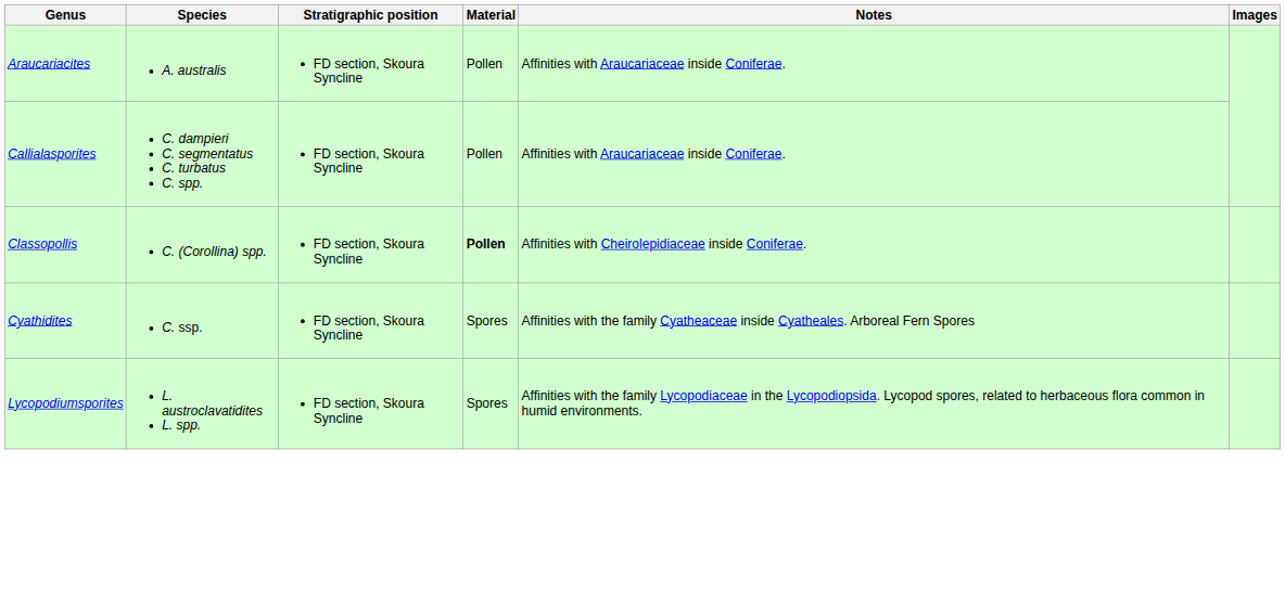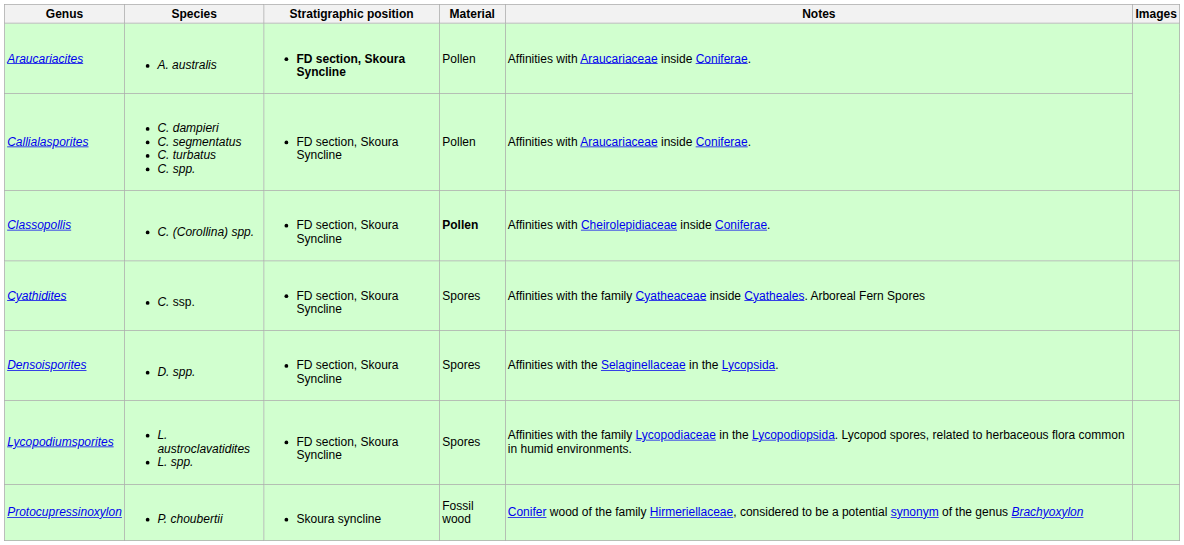 <table class="wikitable">
 <tr>
 <th>Genus</th>
 <th>Species</th>
 <th>Stratigraphic position</th>
 <th>Material</th>
 <th>Notes</th>
 <th>Images</th>
 </tr>
 <tr>
 <td style="background:#D1FFCF;"><em><a href='#'>Araucariacites</a></em></td>
 <td style="background:#D1FFCF;"><br><ul><li><em>A. australis</em></li></ul></td>
-<td style="background:#D1FFCF;"><br><ul><li>FD section, Skoura Syncline</li></ul></td>
+<td style="background:#D1FFCF;"><strong><br><ul><li>FD section, Skoura Syncline</li></ul></strong></td>
 <td style="background:#D1FFCF;">Pollen</td>
 <td style="background:#D1FFCF;">Affinities with <a href='#'>Araucariaceae</a> inside <a href='#'>Coniferae</a>.</td>
 <td rowspan="2" style="background:#D1FFCF;"></td>
 </tr>
 <tr>
 <td style="background:#D1FFCF;"><em><a href='#'>Callialasporites</a></em></td>
 <td style="background:#D1FFCF;"><br><ul><li><em>C. dampieri</em></li><li><em>C. segmentatus</em></li><li><em>C. turbatus</em></li><li><em>C. spp.</em></li></ul></td>
 <td style="background:#D1FFCF;"><br><ul><li>FD section, Skoura Syncline</li></ul></td>
 <td style="background:#D1FFCF;">Pollen</td>
 <td style="background:#D1FFCF;">Affinities with <a href='#'>Araucariaceae</a> inside <a href='#'>Coniferae</a>.</td>
 </tr>
 <tr>
 <td style="background:#D1FFCF;"><em><a href='#'>Classopollis</a></em></td>
 <td style="background:#D1FFCF;"><br><ul><li><em>C. (Corollina) spp.</em></li></ul></td>
 <td style="background:#D1FFCF;"><br><ul><li>FD section, Skoura Syncline</li></ul></td>
 <td style="background:#D1FFCF;"><strong>Pollen</strong></td>
 <td style="background:#D1FFCF;">Affinities with <a href='#'>Cheirolepidiaceae</a> inside <a href='#'>Coniferae</a>.</td>
 <td style="background:#D1FFCF;"></td>
 </tr>
 <tr>
 <td style="background:#D1FFCF;"><em><a href='#'>Cyathidites</a></em></td>
 <td style="background:#D1FFCF;"><br><ul><li><em>C.</em> ssp.</li></ul></td>
 <td style="background:#D1FFCF;"><br><ul><li>FD section, Skoura Syncline</li></ul></td>
 <td style="background:#D1FFCF;">Spores</td>
 <td style="background:#D1FFCF;">Affinities with the family <a href='#'>Cyatheaceae</a> inside <a href='#'>Cyatheales</a>. Arboreal Fern Spores</td>
 <td style="background:#D1FFCF;"></td>
 </tr>
 <tr>
+<td style="background:#D1FFCF;"><em><a href='#'>Densoisporites</a></em></td>
+<td style="background:#D1FFCF;"><br><ul><li><em>D. spp.</em></li></ul></td>
+<td style="background:#D1FFCF;"><br><ul><li>FD section, Skoura Syncline</li></ul></td>
+<td style="background:#D1FFCF;">Spores</td>
+<td style="background:#D1FFCF;">Affinities with the <a href='#'>Selaginellaceae</a> in the <a href='#'>Lycopsida</a>.</td>
+<td style="background:#D1FFCF;"></td>
+</tr>
+<tr>
 <td style="background:#D1FFCF;"><em><a href='#'>Lycopodiumsporites</a></em></td>
 <td style="background:#D1FFCF;"><br><ul><li><em>L. austroclavatidites</em></li><li><em>L. spp.</em></li></ul></td>
 <td style="background:#D1FFCF;"><br><ul><li>FD section, Skoura Syncline</li></ul></td>
 <td style="background:#D1FFCF;">Spores</td>
 <td style="background:#D1FFCF;">Affinities with the family <a href='#'>Lycopodiaceae</a> in the <a href='#'>Lycopodiopsida</a>. Lycopod spores, related to herbaceous flora common in humid environments.</td>
 <td style="background:#D1FFCF;"></td>
 </tr>
+<tr>
+<td style="background:#D1FFCF;"><em><a href='#'>Protocupressinoxylon</a></em></td>
+<td style="background:#D1FFCF;"><br><ul><li><em>P. choubertii</em></li></ul></td>
+<td style="background:#D1FFCF;"><br><ul><li>Skoura syncline</li></ul></td>
+<td style="background:#D1FFCF;">Fossil wood</td>
+<td style="background:#D1FFCF;"><a href='#'>Conifer</a> wood of the family <a href='#'>Hirmeriellaceae</a>, considered to be a potential <a href='#'>synonym</a> of the genus <em><a href='#'>Brachyoxylon</a></em></td>
+<td style="background:#D1FFCF;"></td>
+</tr>
 </table>
